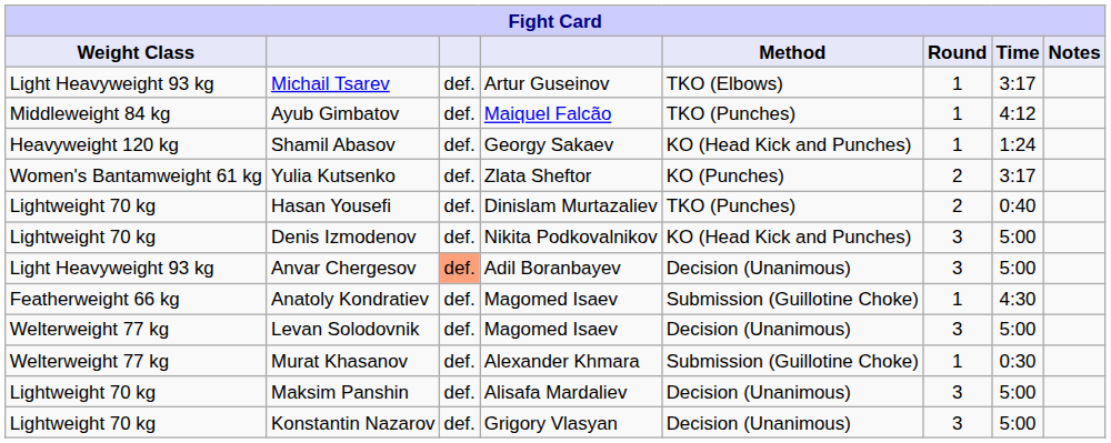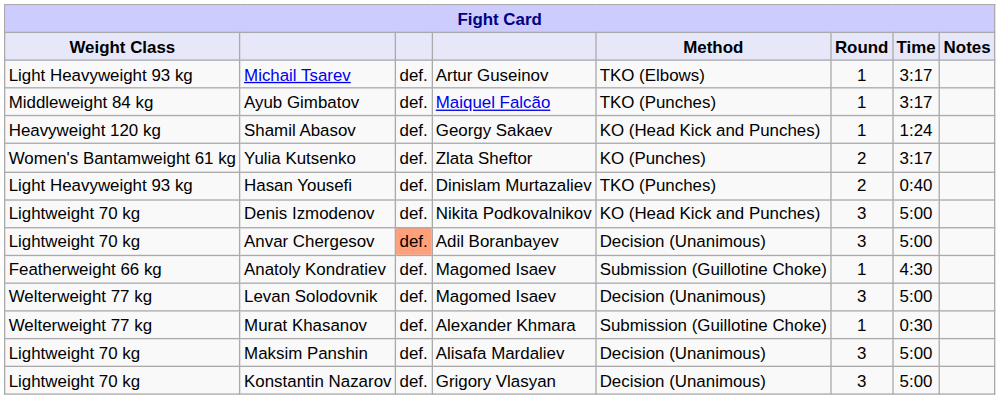 <table class="wikitable" style="font-size: 80%;">
 <tr>
 <th colspan="8" style="background-color: #ccf; color: #000080; text-align: center;"><strong>Fight Card</strong></th>
 </tr>
 <tr>
 <th colspan="1" style="background-color: #E6E8FA; color: #000000; text-align: center;">Weight Class</th>
 <th colspan="1" style="background-color: #E6E8FA; color: #000000; text-align: center;"></th>
 <th colspan="1" style="background-color: #E6E8FA; color: #000000; text-align: center;"></th>
 <th colspan="1" style="background-color: #E6E8FA; color: #000000; text-align: center;"></th>
 <th colspan="1" style="background-color: #E6E8FA; color: #000000; text-align: center;">Method</th>
 <th colspan="1" style="background-color: #E6E8FA; color: #000000; text-align: center;">Round</th>
 <th colspan="1" style="background-color: #E6E8FA; color: #000000; text-align: center;">Time</th>
 <th colspan="1" style="background-color: #E6E8FA; color: #000000; text-align: center;">Notes</th>
 </tr>
 <tr>
 <td>Light Heavyweight 93 kg</td>
 <td> <a href='#'>Michail Tsarev</a></td>
 <td>def.</td>
 <td> Artur Guseinov</td>
 <td>TKO (Elbows)</td>
 <td align=center>1</td>
 <td align=center>3:17</td>
 <td></td>
 </tr>
 <tr>
 <td>Middleweight 84 kg</td>
 <td> Ayub Gimbatov</td>
 <td>def.</td>
 <td> <a href='#'>Maiquel Falcão</a></td>
 <td>TKO (Punches)</td>
 <td align=center>1</td>
-<td align=center>4:12</td>
+<td align=center>3:17</td>
 <td></td>
 </tr>
 <tr>
 <td>Heavyweight 120 kg</td>
 <td> Shamil Abasov</td>
 <td>def.</td>
 <td> Georgy Sakaev</td>
 <td>KO (Head Kick and Punches)</td>
 <td align=center>1</td>
 <td align=center>1:24</td>
 <td></td>
 </tr>
 <tr>
 <td>Women's Bantamweight 61 kg</td>
 <td> Yulia Kutsenko</td>
 <td>def.</td>
 <td> Zlata Sheftor</td>
 <td>KO (Punches)</td>
 <td align=center>2</td>
 <td align=center>3:17</td>
 <td></td>
 </tr>
 <tr>
-<td>Lightweight 70 kg</td>
+<td>Light Heavyweight 93 kg</td>
 <td> Hasan Yousefi</td>
 <td>def.</td>
 <td> Dinislam Murtazaliev</td>
 <td>TKO (Punches)</td>
 <td align=center>2</td>
 <td align=center>0:40</td>
 <td></td>
 </tr>
 <tr>
 <td>Lightweight 70 kg</td>
 <td> Denis Izmodenov</td>
 <td>def.</td>
 <td> Nikita Podkovalnikov</td>
 <td>KO (Head Kick and Punches)</td>
 <td align=center>3</td>
 <td align=center>5:00</td>
 <td></td>
 </tr>
 <tr>
-<td>Light Heavyweight 93 kg</td>
+<td>Lightweight 70 kg</td>
 <td> Anvar Chergesov</td>
 <td style="background: lightsalmon;">def.</td>
 <td> Adil Boranbayev</td>
 <td>Decision (Unanimous)</td>
 <td align=center>3</td>
 <td align=center>5:00</td>
 <td></td>
 </tr>
 <tr>
 <td>Featherweight 66 kg</td>
 <td> Anatoly Kondratiev</td>
 <td>def.</td>
 <td> Magomed Isaev</td>
 <td>Submission (Guillotine Choke)</td>
 <td align=center>1</td>
 <td align=center>4:30</td>
 <td></td>
 </tr>
 <tr>
 <td>Welterweight 77 kg</td>
 <td> Levan Solodovnik</td>
 <td>def.</td>
 <td> Magomed Isaev</td>
 <td>Decision (Unanimous)</td>
 <td align=center>3</td>
 <td align=center>5:00</td>
 <td></td>
 </tr>
 <tr>
 <td>Welterweight 77 kg</td>
 <td> Murat Khasanov</td>
 <td>def.</td>
 <td> Alexander Khmara</td>
 <td>Submission (Guillotine Choke)</td>
 <td align=center>1</td>
 <td align=center>0:30</td>
 <td></td>
 </tr>
 <tr>
 <td>Lightweight 70 kg</td>
 <td> Maksim Panshin</td>
 <td>def.</td>
 <td> Alisafa Mardaliev</td>
 <td>Decision (Unanimous)</td>
 <td align=center>3</td>
 <td align=center>5:00</td>
 <td></td>
 </tr>
 <tr>
 <td>Lightweight 70 kg</td>
 <td> Konstantin Nazarov</td>
 <td>def.</td>
 <td> Grigory Vlasyan</td>
 <td>Decision (Unanimous)</td>
 <td align=center>3</td>
 <td align=center>5:00</td>
 <td></td>
 </tr>
 </table>
